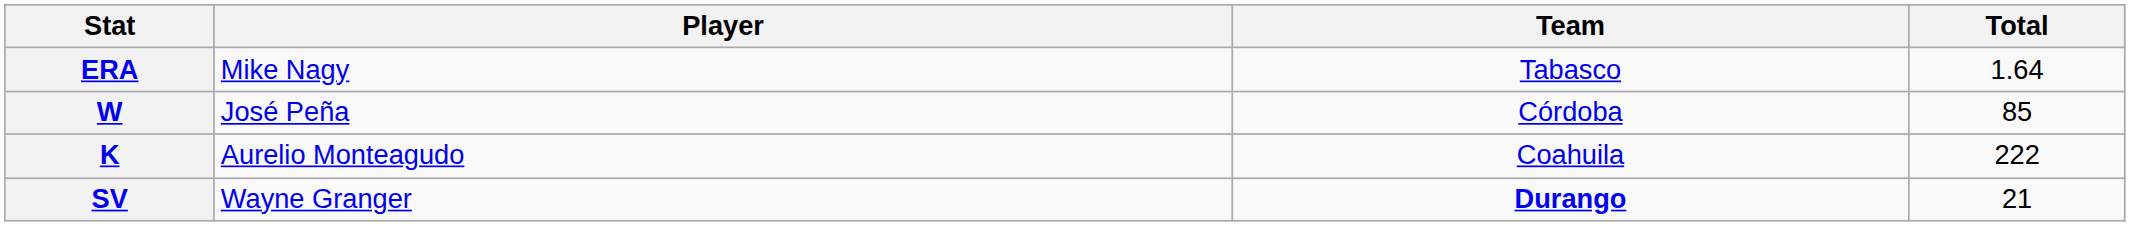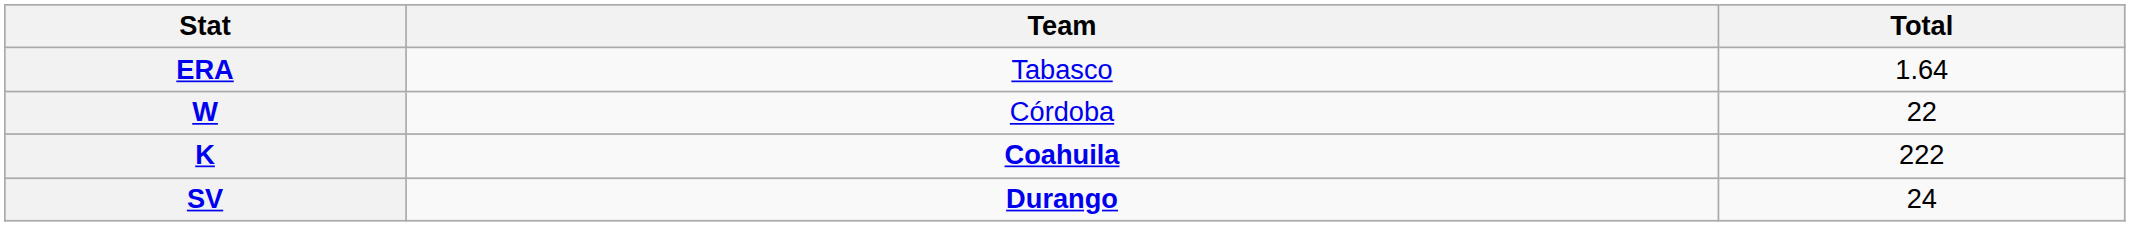 <table class="wikitable" style="text-align:center;">
 <tr>
 <th scope="col" width="3%">Stat</th>
-<th scope="col" width="15%">Player</th>
 <th scope="col" width="10%">Team</th>
 <th scope="col" width="3%">Total</th>
 </tr>
 <tr>
 <th scope="row" style="text-align:center;"><a href='#'>ERA</a></th>
-<td align=left> <a href='#'>Mike Nagy</a></td>
 <td><a href='#'>Tabasco</a></td>
 <td>1.64</td>
 </tr>
 <tr>
 <th scope="row" style="text-align:center;"><a href='#'>W</a></th>
-<td align=left> <a href='#'>José Peña</a></td>
 <td><a href='#'>Córdoba</a></td>
-<td>85</td>
+<td>22</td>
 </tr>
 <tr>
 <th scope="row" style="text-align:center;"><a href='#'>K</a></th>
-<td align=left> <a href='#'>Aurelio Monteagudo</a></td>
-<td><a href='#'>Coahuila</a></td>
+<td><strong><a href='#'>Coahuila</a></strong></td>
 <td>222</td>
 </tr>
 <tr>
 <th scope="row" style="text-align:center;"><a href='#'>SV</a></th>
-<td align=left> <a href='#'>Wayne Granger</a></td>
 <td><strong><a href='#'>Durango</a></strong></td>
-<td>21</td>
+<td>24</td>
 </tr>
 </table>
